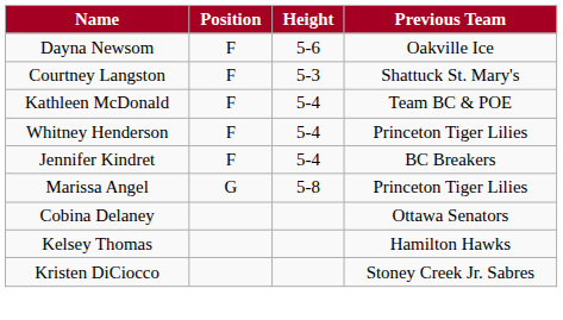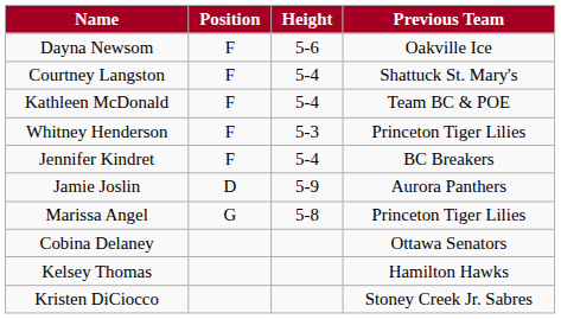 <table class="wikitable" style="width:80%;">
 <tr style="text-align:center; background:#a50024; color:white;">
 <td><strong>Name</strong></td>
 <td><strong>Position</strong></td>
 <td><strong>Height</strong></td>
 <td><strong>Previous Team</strong></td>
 </tr>
 <tr style="text-align:center;" bgcolor="">
 <td>Dayna Newsom</td>
 <td>F</td>
 <td>5-6</td>
 <td>Oakville Ice</td>
 </tr>
 <tr style="text-align:center;" bgcolor="">
 <td>Courtney Langston</td>
 <td>F</td>
-<td>5-3</td>
+<td>5-4</td>
 <td>Shattuck St. Mary's</td>
 </tr>
 <tr style="text-align:center;" bgcolor="">
 <td>Kathleen McDonald</td>
 <td>F</td>
 <td>5-4</td>
 <td>Team BC & POE</td>
 </tr>
 <tr style="text-align:center;" bgcolor="">
 <td>Whitney Henderson</td>
 <td>F</td>
-<td>5-4</td>
+<td>5-3</td>
 <td>Princeton Tiger Lilies</td>
 </tr>
 <tr style="text-align:center;" bgcolor="">
 <td>Jennifer Kindret</td>
 <td>F</td>
 <td>5-4</td>
 <td>BC Breakers</td>
+</tr>
+<tr style="text-align:center;" bgcolor="">
+<td>Jamie Joslin</td>
+<td>D</td>
+<td>5-9</td>
+<td>Aurora Panthers</td>
 </tr>
 <tr style="text-align:center;" bgcolor="">
 <td>Marissa Angel</td>
 <td>G</td>
 <td>5-8</td>
 <td>Princeton Tiger Lilies</td>
 </tr>
 <tr style="text-align:center;" bgcolor="">
 <td>Cobina Delaney</td>
 <td></td>
 <td></td>
 <td>Ottawa Senators</td>
 </tr>
 <tr style="text-align:center;" bgcolor="">
 <td>Kelsey Thomas</td>
 <td></td>
 <td></td>
 <td>Hamilton Hawks</td>
 </tr>
 <tr style="text-align:center;" bgcolor="">
 <td>Kristen DiCiocco</td>
 <td></td>
 <td></td>
 <td>Stoney Creek Jr. Sabres</td>
 </tr>
 </table>
